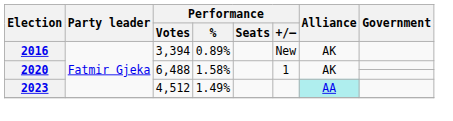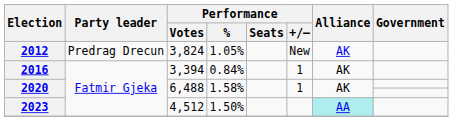 <table class=wikitable style="text-align:center">
 <tr>
 <th rowspan="2"><strong>Election</strong></th>
 <th rowspan="2">Party leader</th>
 <th colspan="4" scope="col">Performance</th>
 <th rowspan="2">Alliance</th>
 <th rowspan="2">Government</th>
 </tr>
 <tr>
 <th>Votes</th>
 <th>%</th>
 <th>Seats</th>
 <th>+/–</th>
 </tr>
 <tr>
+<th><a href='#'>2012</a></th>
+<td>Predrag Drecun</td>
+<td>3,824</td>
+<td>1.05%</td>
+<td></td>
+<td>New</td>
+<td><a href='#'>AK</a></td>
+<td></td>
+</tr>
+<tr>
 <th><a href='#'>2016</a></th>
 <td rowspan=4><a href='#'>Fatmir Gjeka</a></td>
 <td>3,394</td>
-<td>0.89%</td>
+<td>0.84%</td>
 <td></td>
-<td>New</td>
+<td> 1</td>
 <td>AK</td>
 <td></td>
 </tr>
 <tr>
 <th rowspan="2"><a href='#'>2020</a></th>
 <td rowspan="2">6,488</td>
 <td rowspan="2">1.58%</td>
 <td rowspan="2"></td>
 <td rowspan="2"> 1</td>
 <td rowspan="2">AK</td>
 <td> </td>
 </tr>
 <tr>
 <td> </td>
 </tr>
 <tr>
 <th><a href='#'>2023</a></th>
 <td>4,512</td>
-<td>1.49%</td>
+<td>1.50%</td>
 <td></td>
 <td></td>
 <td style="background: paleturquoise;"><a href='#'>AA</a></td>
 <td></td>
 </tr>
 <tr>
 </tr>
 </table>
